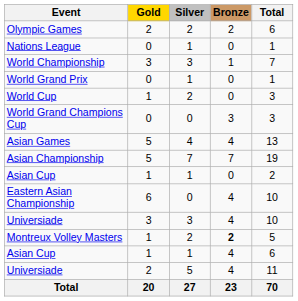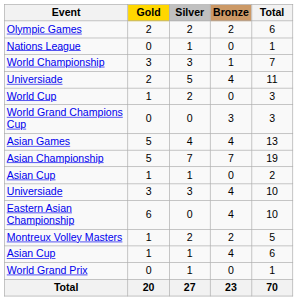 <table class="wikitable sortable" style="text-align:center;">
 <tr>
 <th width=180>Event</th>
 <th scope="col" style="background:gold; width:55px;">Gold</th>
 <th scope="col" style="background:silver; width:55px;">Silver</th>
 <th scope="col" style="background:#cc9966; width:55px;">Bronze</th>
 <th width=55>Total</th>
 </tr>
 <tr>
 <td align=left><a href='#'>Olympic Games</a></td>
 <td>2</td>
 <td>2</td>
 <td>2</td>
 <td>6</td>
 </tr>
 <tr>
 <td align=left><a href='#'>Nations League</a></td>
 <td>0</td>
 <td>1</td>
 <td>0</td>
 <td>1</td>
 </tr>
 <tr>
 <td align=left><a href='#'>World Championship</a></td>
 <td>3</td>
 <td>3</td>
 <td>1</td>
 <td>7</td>
 </tr>
 <tr>
-<td align=left><a href='#'>World Grand Prix</a></td>
-<td>0</td>
-<td>1</td>
-<td>0</td>
-<td>1</td>
+<td align=left><a href='#'>Universiade</a></td>
+<td>2</td>
+<td>5</td>
+<td>4</td>
+<td>11</td>
 </tr>
 <tr>
 <td align=left><a href='#'>World Cup</a></td>
 <td>1</td>
 <td>2</td>
 <td>0</td>
 <td>3</td>
 </tr>
 <tr>
 <td align=left><a href='#'>World Grand Champions Cup</a></td>
 <td>0</td>
 <td>0</td>
 <td>3</td>
 <td>3</td>
 </tr>
 <tr>
 <td align=left><a href='#'>Asian Games</a></td>
 <td>5</td>
 <td>4</td>
 <td>4</td>
 <td>13</td>
 </tr>
 <tr>
 <td align=left><a href='#'>Asian Championship</a></td>
 <td>5</td>
 <td>7</td>
 <td>7</td>
 <td>19</td>
 </tr>
 <tr>
 <td align=left><a href='#'>Asian Cup</a></td>
 <td>1</td>
 <td>1</td>
 <td>0</td>
 <td>2</td>
 </tr>
 <tr>
+<td align=left><a href='#'>Universiade</a></td>
+<td>3</td>
+<td>3</td>
+<td>4</td>
+<td>10</td>
+</tr>
+<tr>
 <td align=left><a href='#'>Eastern Asian Championship</a></td>
 <td>6</td>
 <td>0</td>
 <td>4</td>
 <td>10</td>
 </tr>
 <tr>
-<td align=left><a href='#'>Universiade</a></td>
-<td>3</td>
-<td>3</td>
-<td>4</td>
-<td>10</td>
-</tr>
-<tr>
 <td align=left><a href='#'>Montreux Volley Masters</a></td>
 <td>1</td>
 <td>2</td>
-<td><strong>2</strong></td>
+<td>2</td>
 <td>5</td>
 </tr>
 <tr>
 <td align=left><a href='#'>Asian Cup</a></td>
 <td>1</td>
 <td>1</td>
 <td>4</td>
 <td>6</td>
 </tr>
 <tr>
-<td align=left><a href='#'>Universiade</a></td>
-<td>2</td>
-<td>5</td>
-<td>4</td>
-<td>11</td>
+<td align=left><a href='#'>World Grand Prix</a></td>
+<td>0</td>
+<td>1</td>
+<td>0</td>
+<td>1</td>
 </tr>
 <tr>
 <th>Total</th>
 <th>20</th>
 <th>27</th>
 <th>23</th>
 <th>70</th>
 </tr>
 </table>
